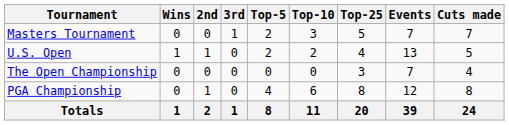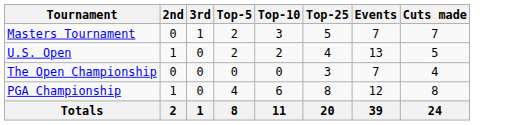 <table class=wikitable style=text-align:center>
 <tr>
 <th>Tournament</th>
-<th>Wins</th>
 <th>2nd</th>
 <th>3rd</th>
 <th>Top-5</th>
 <th>Top-10</th>
 <th>Top-25</th>
 <th>Events</th>
 <th>Cuts made</th>
 </tr>
 <tr>
 <td align=left><a href='#'>Masters Tournament</a></td>
 <td>0</td>
-<td>0</td>
 <td>1</td>
 <td>2</td>
 <td>3</td>
 <td>5</td>
 <td>7</td>
 <td>7</td>
 </tr>
 <tr>
 <td align=left><a href='#'>U.S. Open</a></td>
-<td>1</td>
 <td>1</td>
 <td>0</td>
 <td>2</td>
 <td>2</td>
 <td>4</td>
 <td>13</td>
 <td>5</td>
 </tr>
 <tr>
 <td align=left><a href='#'>The Open Championship</a></td>
 <td>0</td>
 <td>0</td>
 <td>0</td>
 <td>0</td>
-<td>0</td>
 <td>3</td>
 <td>7</td>
 <td>4</td>
 </tr>
 <tr>
 <td align=left><a href='#'>PGA Championship</a></td>
-<td>0</td>
 <td>1</td>
 <td>0</td>
 <td>4</td>
 <td>6</td>
 <td>8</td>
 <td>12</td>
 <td>8</td>
 </tr>
 <tr>
 <th>Totals</th>
-<th>1</th>
 <th>2</th>
 <th>1</th>
 <th>8</th>
 <th>11</th>
 <th>20</th>
 <th>39</th>
 <th>24</th>
 </tr>
 </table>
